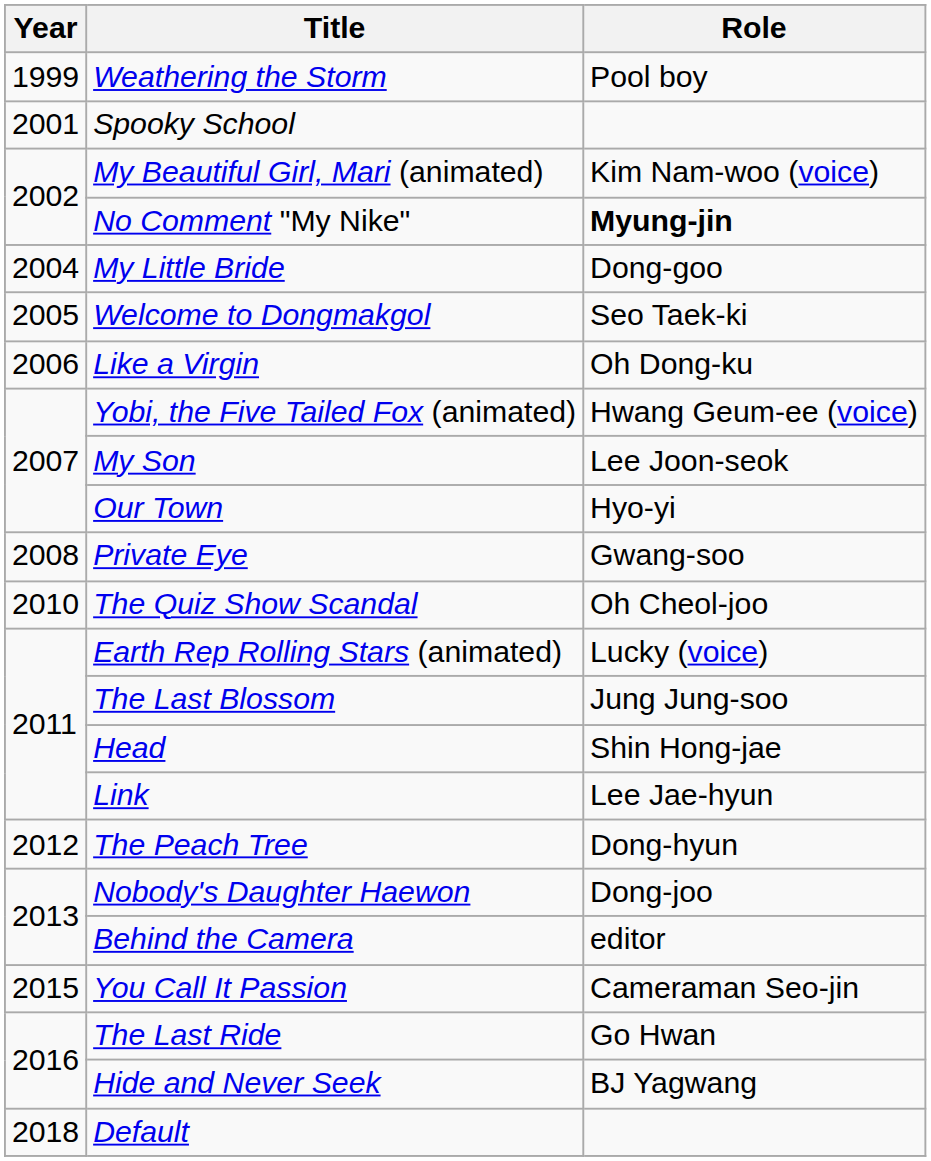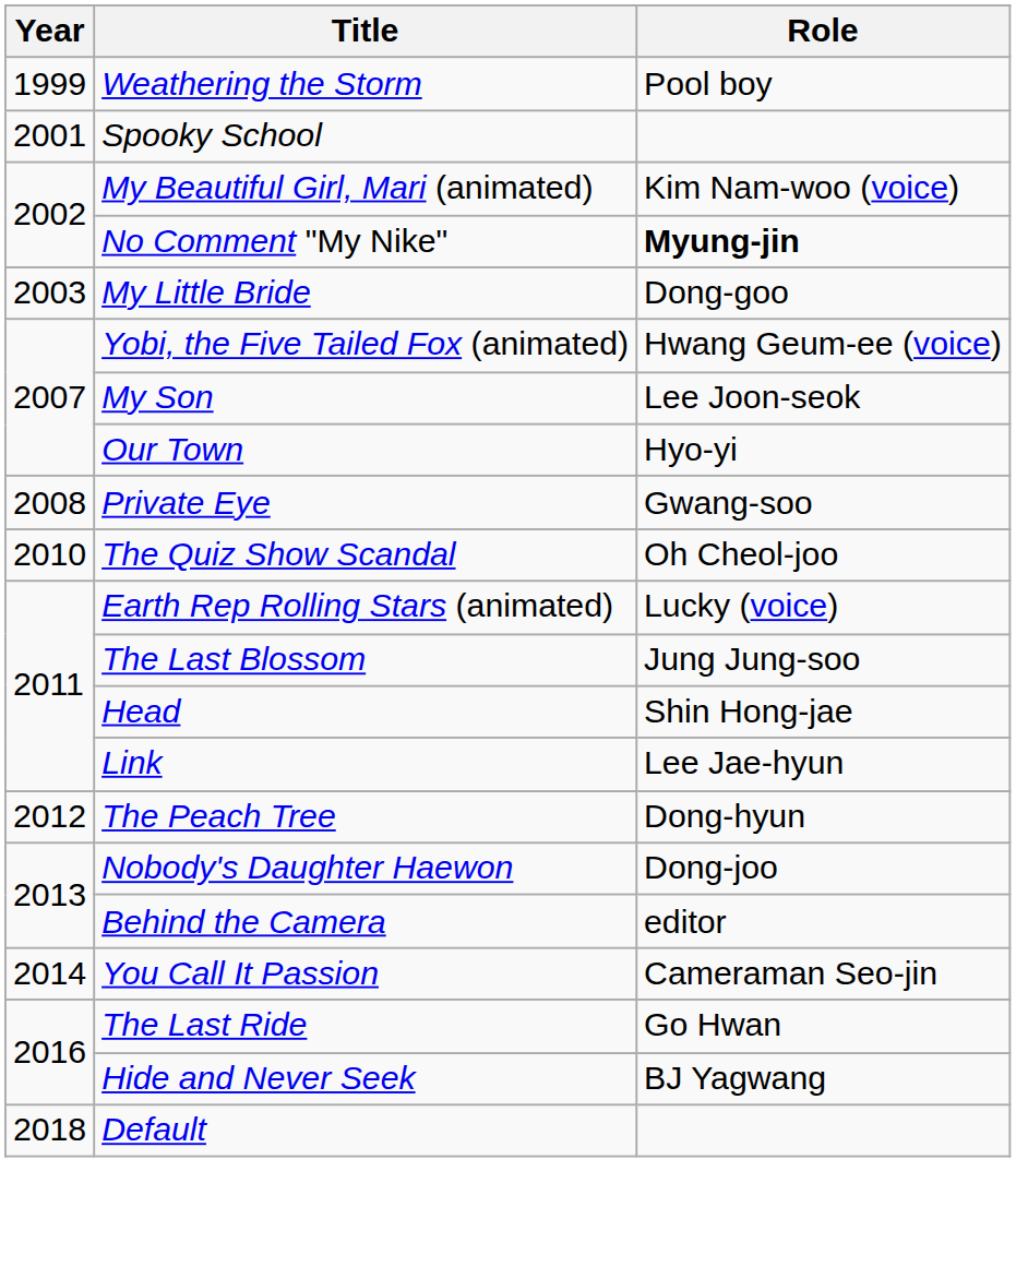 <table class="wikitable">
 <tr>
 <th>Year</th>
 <th>Title</th>
 <th>Role</th>
 </tr>
 <tr>
 <td>1999</td>
 <td><em><a href='#'>Weathering the Storm</a></em></td>
 <td>Pool boy</td>
 </tr>
 <tr>
 <td>2001</td>
 <td><em>Spooky School</em></td>
 <td></td>
 </tr>
 <tr>
 <td rowspan=2>2002</td>
 <td><em><a href='#'>My Beautiful Girl, Mari</a></em> (animated)</td>
 <td>Kim Nam-woo (<a href='#'>voice</a>)</td>
 </tr>
 <tr>
 <td><em><a href='#'>No Comment</a></em> "My Nike"</td>
 <td><strong>Myung-jin</strong></td>
 </tr>
 <tr>
-<td>2004</td>
+<td>2003</td>
 <td><em><a href='#'>My Little Bride</a></em></td>
 <td>Dong-goo</td>
-</tr>
-<tr>
-<td>2005</td>
-<td><em><a href='#'>Welcome to Dongmakgol</a></em></td>
-<td>Seo Taek-ki</td>
-</tr>
-<tr>
-<td>2006</td>
-<td><em><a href='#'>Like a Virgin</a></em></td>
-<td>Oh Dong-ku</td>
 </tr>
 <tr>
 <td rowspan=3>2007</td>
 <td><em><a href='#'>Yobi, the Five Tailed Fox</a></em> (animated)</td>
 <td>Hwang Geum-ee (<a href='#'>voice</a>)</td>
 </tr>
 <tr>
 <td><em><a href='#'>My Son</a></em></td>
 <td>Lee Joon-seok</td>
 </tr>
 <tr>
 <td><em><a href='#'>Our Town</a></em></td>
 <td>Hyo-yi</td>
 </tr>
 <tr>
 <td>2008</td>
 <td><em><a href='#'>Private Eye</a></em></td>
 <td>Gwang-soo</td>
 </tr>
 <tr>
 <td>2010</td>
 <td><em><a href='#'>The Quiz Show Scandal</a></em></td>
 <td>Oh Cheol-joo</td>
 </tr>
 <tr>
 <td rowspan=4>2011</td>
 <td><em><a href='#'>Earth Rep Rolling Stars</a></em> (animated)</td>
 <td>Lucky (<a href='#'>voice</a>)</td>
 </tr>
 <tr>
 <td><em><a href='#'>The Last Blossom</a></em></td>
 <td>Jung Jung-soo</td>
 </tr>
 <tr>
 <td><em><a href='#'>Head</a></em></td>
 <td>Shin Hong-jae</td>
 </tr>
 <tr>
 <td><em><a href='#'>Link</a></em></td>
 <td>Lee Jae-hyun</td>
 </tr>
 <tr>
 <td>2012</td>
 <td><em><a href='#'>The Peach Tree</a></em></td>
 <td>Dong-hyun</td>
 </tr>
 <tr>
 <td rowspan=2>2013</td>
 <td><em><a href='#'>Nobody's Daughter Haewon</a></em></td>
 <td>Dong-joo</td>
 </tr>
 <tr>
 <td><em><a href='#'>Behind the Camera</a></em></td>
 <td>editor</td>
 </tr>
 <tr>
-<td>2015</td>
+<td>2014</td>
 <td><em><a href='#'>You Call It Passion</a></em></td>
 <td>Cameraman Seo-jin</td>
 </tr>
 <tr>
 <td rowspan=2>2016</td>
 <td><em><a href='#'>The Last Ride</a></em></td>
 <td>Go Hwan</td>
 </tr>
 <tr>
 <td><em><a href='#'>Hide and Never Seek</a></em></td>
 <td>BJ Yagwang</td>
 </tr>
 <tr>
 <td>2018</td>
 <td><em><a href='#'>Default</a></em></td>
 <td></td>
 </tr>
 </table>
